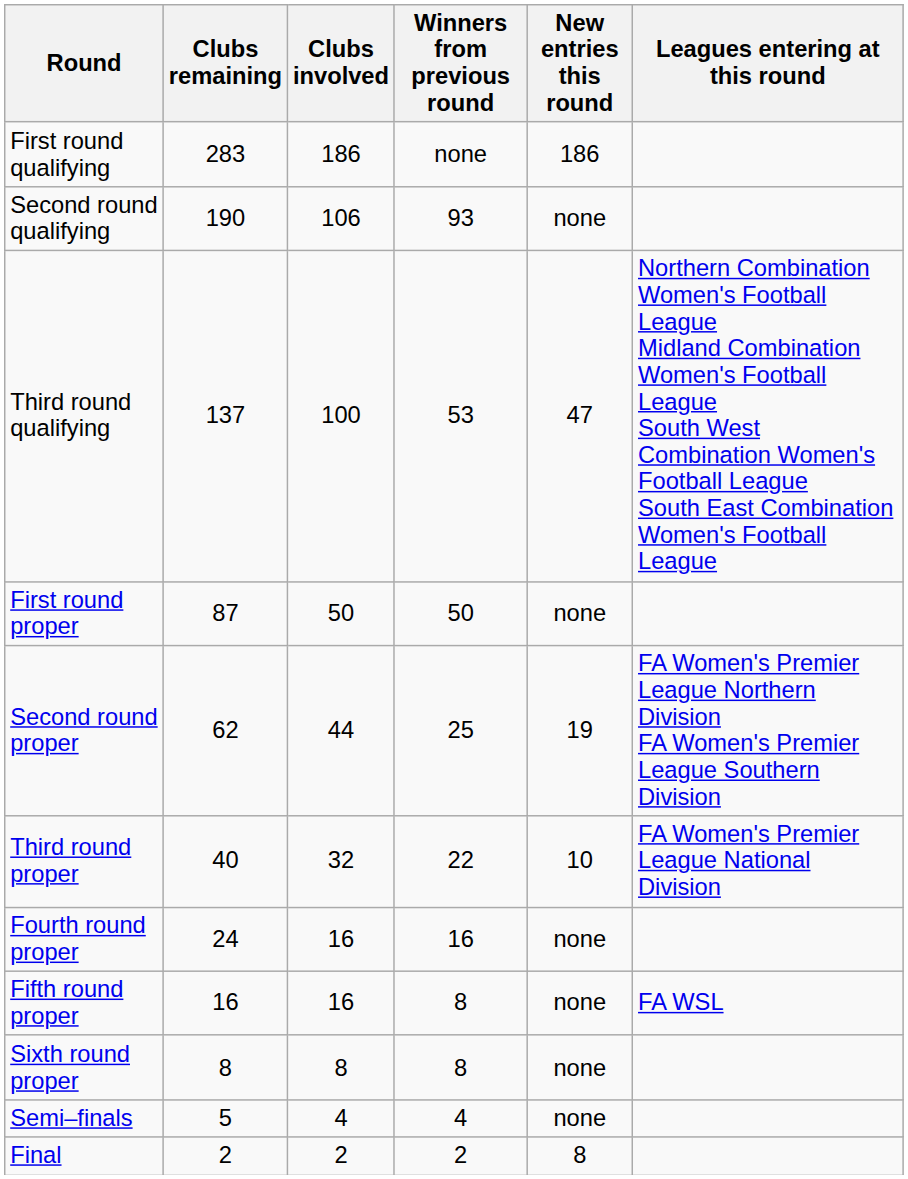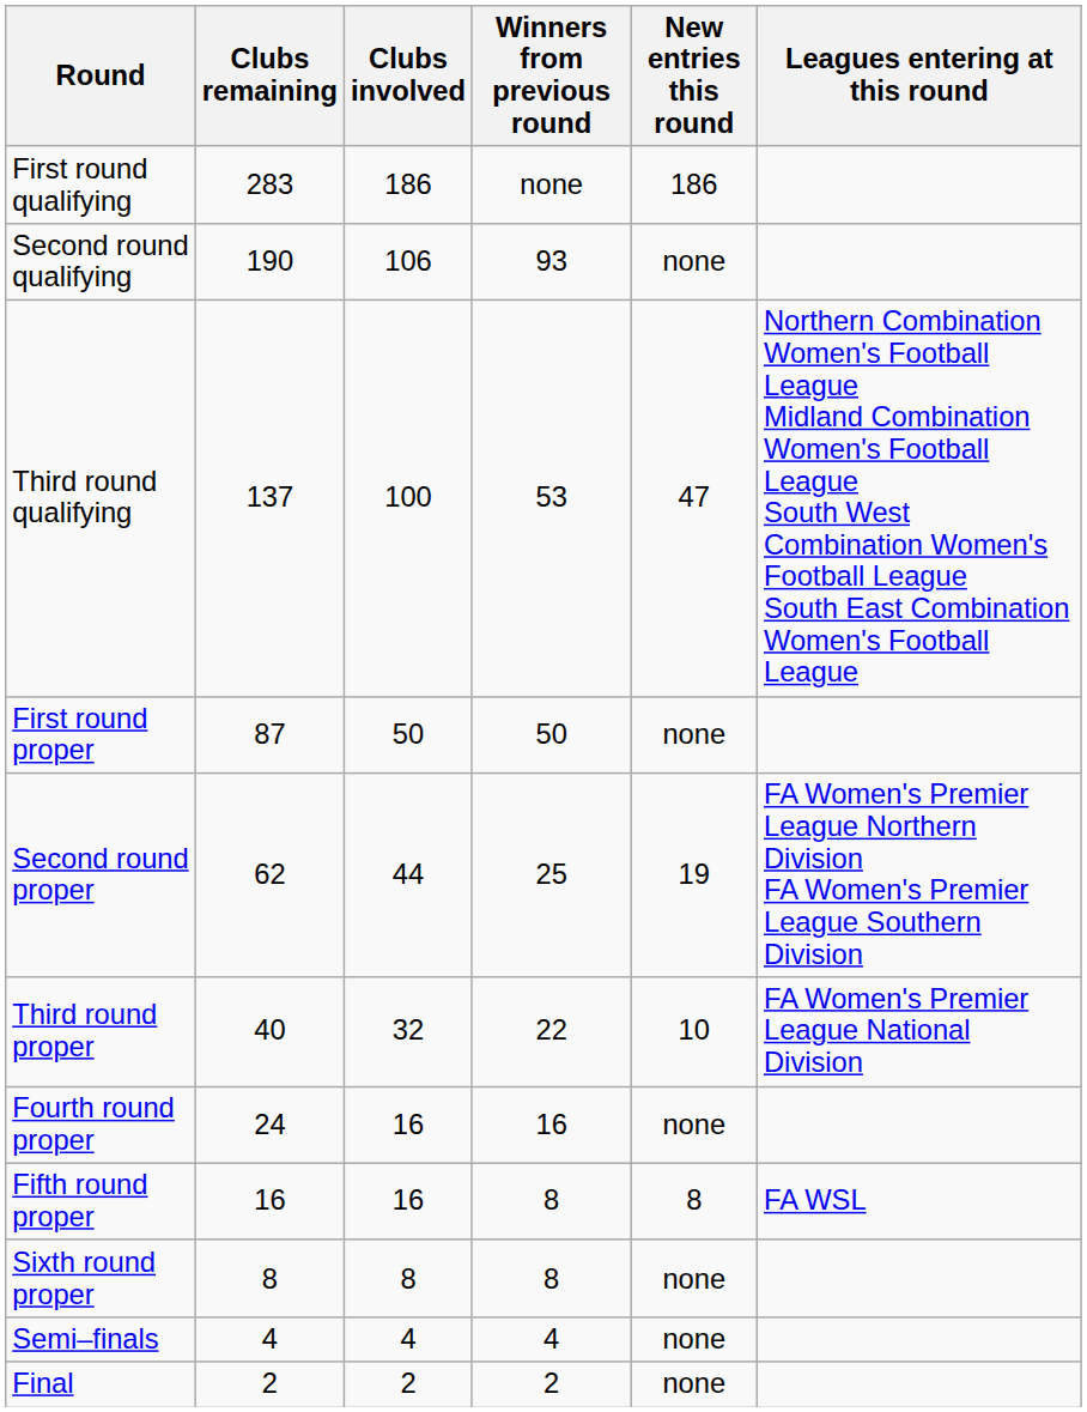 <table class="wikitable">
 <tr>
 <th>Round</th>
 <th>Clubs<br>remaining</th>
 <th>Clubs<br>involved</th>
 <th>Winners from<br>previous round</th>
 <th>New entries<br>this round</th>
 <th>Leagues entering at this round</th>
 </tr>
 <tr>
 <td>First round qualifying</td>
 <td style="text-align:center;">283</td>
 <td style="text-align:center;">186</td>
 <td style="text-align:center;">none</td>
 <td style="text-align:center;">186</td>
 <td></td>
 </tr>
 <tr>
 <td>Second round qualifying</td>
 <td style="text-align:center;">190</td>
 <td style="text-align:center;">106</td>
 <td style="text-align:center;">93</td>
 <td style="text-align:center;">none</td>
 <td></td>
 </tr>
 <tr>
 <td>Third round qualifying</td>
 <td style="text-align:center;">137</td>
 <td style="text-align:center;">100</td>
 <td style="text-align:center;">53</td>
 <td style="text-align:center;">47</td>
 <td><a href='#'>Northern Combination Women's Football League</a><br><a href='#'>Midland Combination Women's Football League</a><br><a href='#'>South West Combination Women's Football League</a><br><a href='#'>South East Combination Women's Football League</a></td>
 </tr>
 <tr>
 <td><a href='#'>First round proper</a></td>
 <td style="text-align:center;">87</td>
 <td style="text-align:center;">50</td>
 <td style="text-align:center;">50</td>
 <td style="text-align:center;">none</td>
 <td></td>
 </tr>
 <tr>
 <td><a href='#'>Second round proper</a></td>
 <td style="text-align:center;">62</td>
 <td style="text-align:center;">44</td>
 <td style="text-align:center;">25</td>
 <td style="text-align:center;">19</td>
 <td><a href='#'>FA Women's Premier League Northern Division</a><br><a href='#'>FA Women's Premier League Southern Division</a></td>
 </tr>
 <tr>
 <td><a href='#'>Third round proper</a></td>
 <td style="text-align:center;">40</td>
 <td style="text-align:center;">32</td>
 <td style="text-align:center;">22</td>
 <td style="text-align:center;">10</td>
 <td><a href='#'>FA Women's Premier League National Division</a></td>
 </tr>
 <tr>
 <td><a href='#'>Fourth round proper</a></td>
 <td style="text-align:center;">24</td>
 <td style="text-align:center;">16</td>
 <td style="text-align:center;">16</td>
 <td style="text-align:center;">none</td>
 <td></td>
 </tr>
 <tr>
 <td><a href='#'>Fifth round proper</a></td>
 <td style="text-align:center;">16</td>
 <td style="text-align:center;">16</td>
 <td style="text-align:center;">8</td>
-<td style="text-align:center;">none</td>
+<td style="text-align:center;">8</td>
 <td><a href='#'>FA WSL</a></td>
 </tr>
 <tr>
 <td><a href='#'>Sixth round proper</a></td>
 <td style="text-align:center;">8</td>
 <td style="text-align:center;">8</td>
 <td style="text-align:center;">8</td>
 <td style="text-align:center;">none</td>
 <td></td>
 </tr>
 <tr>
 <td><a href='#'>Semi–finals</a></td>
-<td style="text-align:center;">5</td>
+<td style="text-align:center;">4</td>
 <td style="text-align:center;">4</td>
 <td style="text-align:center;">4</td>
 <td style="text-align:center;">none</td>
 <td></td>
 </tr>
 <tr>
 <td><a href='#'>Final</a></td>
 <td style="text-align:center;">2</td>
 <td style="text-align:center;">2</td>
 <td style="text-align:center;">2</td>
-<td style="text-align:center;">8</td>
+<td style="text-align:center;">none</td>
 <td></td>
 </tr>
 </table>
